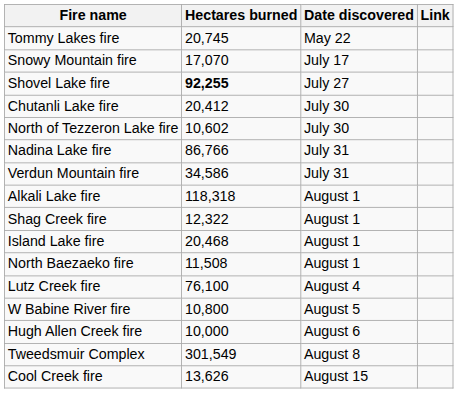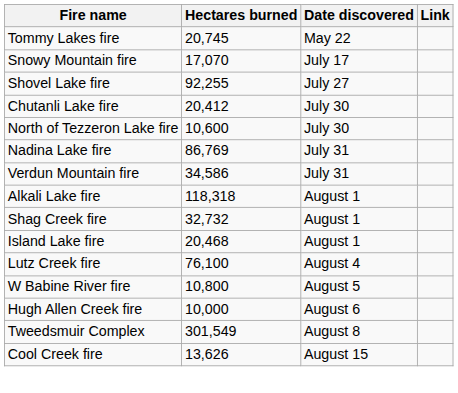 <table class="wikitable sortable">
 <tr>
 <th>Fire name</th>
 <th>Hectares burned</th>
 <th>Date discovered</th>
 <th>Link</th>
 </tr>
 <tr>
 <td>Tommy Lakes fire</td>
 <td>20,745</td>
 <td>May 22</td>
 <td></td>
 </tr>
 <tr>
 <td>Snowy Mountain fire</td>
 <td>17,070</td>
 <td>July 17</td>
 <td></td>
 </tr>
 <tr>
 <td>Shovel Lake fire</td>
-<td><strong>92,255</strong></td>
+<td>92,255</td>
 <td>July 27</td>
 <td></td>
 </tr>
 <tr>
 <td>Chutanli Lake fire</td>
 <td>20,412</td>
 <td>July 30</td>
 <td></td>
 </tr>
 <tr>
 <td>North of Tezzeron Lake fire</td>
-<td>10,602</td>
+<td>10,600</td>
 <td>July 30</td>
 <td></td>
 </tr>
 <tr>
 <td>Nadina Lake fire</td>
-<td>86,766</td>
+<td>86,769</td>
 <td>July 31</td>
 <td></td>
 </tr>
 <tr>
 <td>Verdun Mountain fire</td>
 <td>34,586</td>
 <td>July 31</td>
 <td></td>
 </tr>
 <tr>
 <td>Alkali Lake fire</td>
 <td>118,318</td>
 <td>August 1</td>
 <td></td>
 </tr>
 <tr>
 <td>Shag Creek fire</td>
-<td>12,322</td>
+<td>32,732</td>
 <td>August 1</td>
 <td></td>
 </tr>
 <tr>
 <td>Island Lake fire</td>
 <td>20,468</td>
-<td>August 1</td>
-<td></td>
-</tr>
-<tr>
-<td>North Baezaeko fire</td>
-<td>11,508</td>
 <td>August 1</td>
 <td></td>
 </tr>
 <tr>
 <td>Lutz Creek fire</td>
 <td>76,100</td>
 <td>August 4</td>
 <td></td>
 </tr>
 <tr>
 <td>W Babine River fire</td>
 <td>10,800</td>
 <td>August 5</td>
 <td></td>
 </tr>
 <tr>
 <td>Hugh Allen Creek fire</td>
 <td>10,000</td>
 <td>August 6</td>
 <td></td>
 </tr>
 <tr>
 <td>Tweedsmuir Complex</td>
 <td>301,549</td>
 <td>August 8</td>
 <td></td>
 </tr>
 <tr>
 <td>Cool Creek fire</td>
 <td>13,626</td>
 <td>August 15</td>
 <td></td>
 </tr>
 </table>
